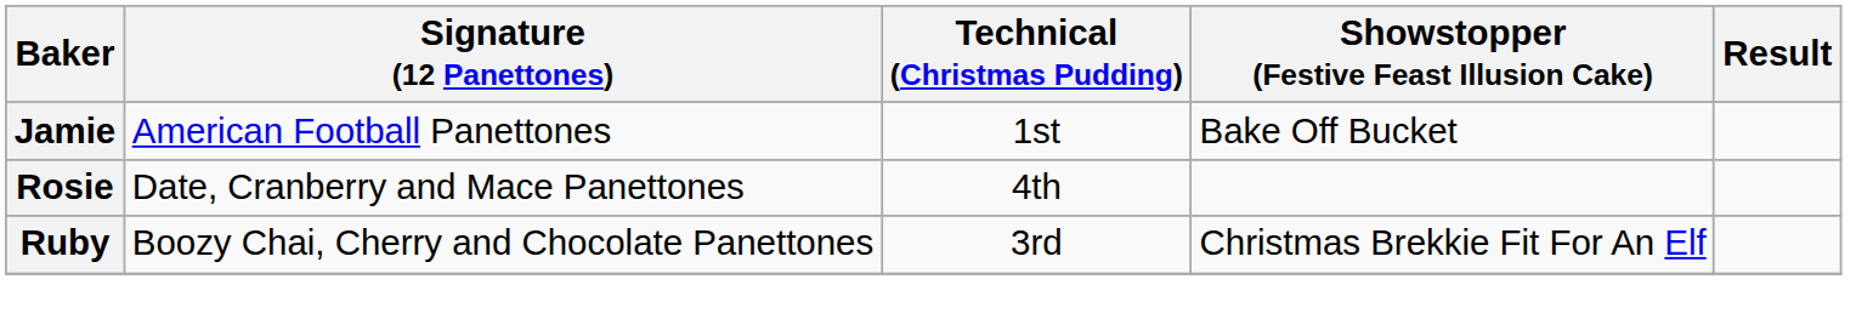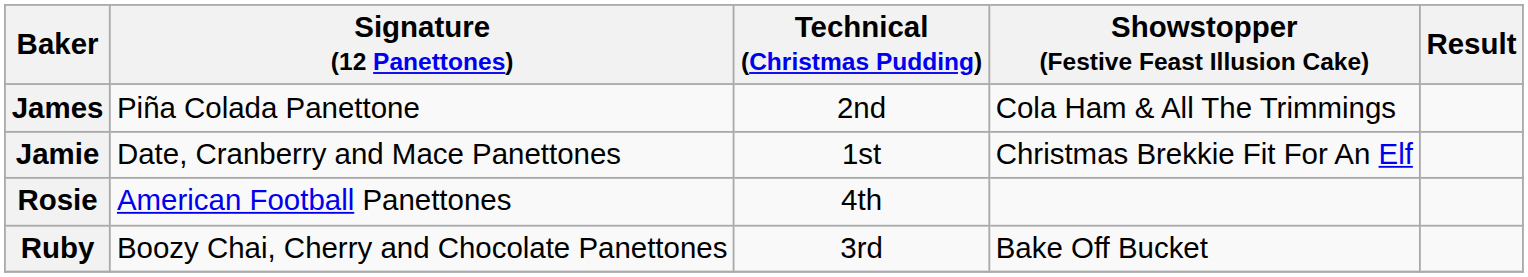 <table class="wikitable sortable">
 <tr>
 <th scope="col">Baker</th>
 <th scope="col" class="unsortable">Signature<br><small>(12 <a href='#'>Panettones</a>)</small></th>
 <th scope="col">Technical<br><small>(<a href='#'>Christmas Pudding</a>)</small></th>
 <th scope="col" class="unsortable">Showstopper<br><small>(Festive Feast Illusion Cake)</small></th>
 <th scope="col">Result</th>
 </tr>
 <tr>
+<th scope="row">James</th>
+<td>Piña Colada Panettone</td>
+<td align="center">2nd</td>
+<td>Cola Ham & All The Trimmings</td>
+<td></td>
+</tr>
+<tr>
 <th scope="row">Jamie</th>
-<td><a href='#'>American Football</a> Panettones</td>
+<td>Date, Cranberry and Mace Panettones</td>
 <td align="center">1st</td>
-<td>Bake Off Bucket</td>
+<td>Christmas Brekkie Fit For An <a href='#'>Elf</a></td>
 <td></td>
 </tr>
 <tr>
 <th scope="row">Rosie</th>
-<td>Date, Cranberry and Mace Panettones</td>
+<td><a href='#'>American Football</a> Panettones</td>
 <td align="center">4th</td>
 <td></td>
 <td></td>
 </tr>
 <tr>
 <th scope="row">Ruby</th>
 <td>Boozy Chai, Cherry and Chocolate Panettones</td>
 <td align="center">3rd</td>
-<td>Christmas Brekkie Fit For An <a href='#'>Elf</a></td>
+<td>Bake Off Bucket</td>
 <td></td>
 </tr>
 <tr>
 </tr>
 </table>
